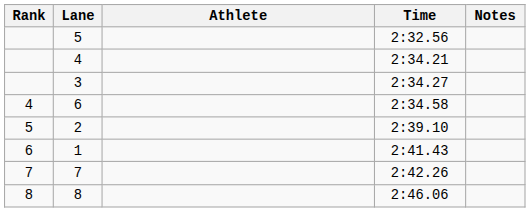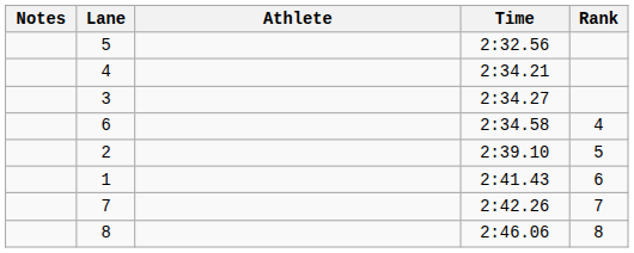 <table class="wikitable sortable" style="text-align:center">
 <tr>
-<th width=40>Rank</th>
+<th width=50>Notes</th>
 <th width=40>Lane</th>
 <th width=250>Athlete</th>
 <th width=80>Time</th>
-<th width=50>Notes</th>
+<th width=40>Rank</th>
 </tr>
 <tr>
 <td></td>
 <td>5</td>
 <td align=left></td>
 <td>2:32.56</td>
 <td></td>
 </tr>
 <tr>
 <td></td>
 <td>4</td>
 <td align=left></td>
 <td>2:34.21</td>
 <td></td>
 </tr>
 <tr>
 <td></td>
 <td>3</td>
 <td align=left></td>
 <td>2:34.27</td>
 <td></td>
 </tr>
 <tr>
-<td>4</td>
+<td></td>
 <td>6</td>
 <td align=left></td>
 <td>2:34.58</td>
-<td></td>
+<td>4</td>
 </tr>
 <tr>
-<td>5</td>
+<td></td>
 <td>2</td>
 <td align=left></td>
 <td>2:39.10</td>
-<td></td>
+<td>5</td>
 </tr>
 <tr>
-<td>6</td>
+<td></td>
 <td>1</td>
 <td align=left></td>
 <td>2:41.43</td>
-<td></td>
+<td>6</td>
 </tr>
 <tr>
-<td>7</td>
+<td></td>
 <td>7</td>
 <td align=left></td>
 <td>2:42.26</td>
-<td></td>
+<td>7</td>
 </tr>
 <tr>
-<td>8</td>
+<td></td>
 <td>8</td>
 <td align=left></td>
 <td>2:46.06</td>
-<td></td>
+<td>8</td>
 </tr>
 </table>
